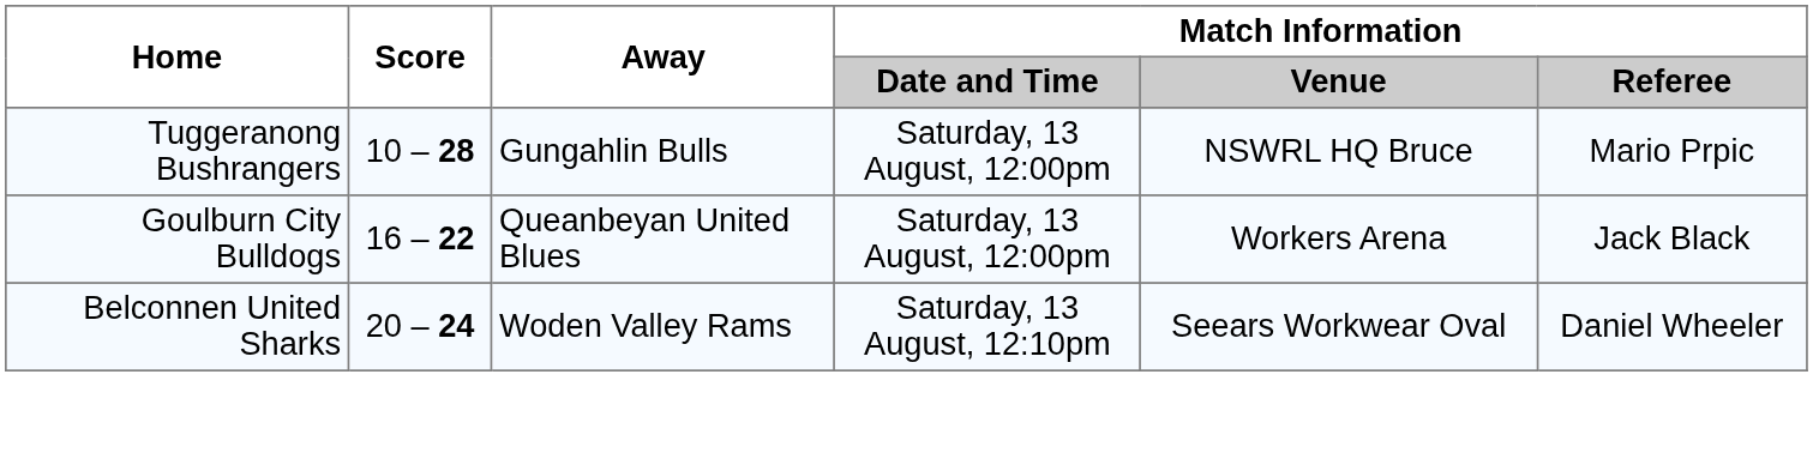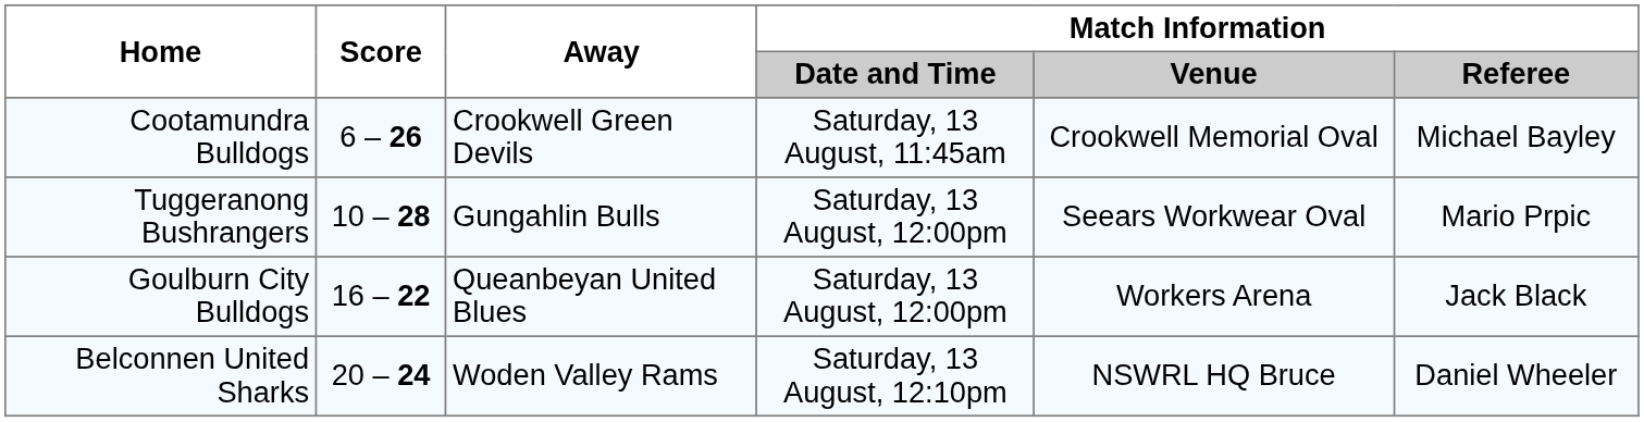 <table border="1" cellpadding="3" cellspacing="0" width="100%" style="border-collapse:collapse;  text-align:center;">
 <tr>
 <th rowspan="2" width="19%">Home</th>
 <th rowspan="2" width="8%">Score</th>
 <th rowspan="2" width="19%">Away</th>
 <th colspan="3">Match Information</th>
 </tr>
 <tr style="background:#CCCCCC">
 <th width="17%">Date and Time</th>
 <th width="22%">Venue</th>
 <th width="50%">Referee</th>
 </tr>
 <tr style="text-align:center; background:#f5faff;">
+<td align="right">Cootamundra Bulldogs </td>
+<td>6 – <strong>26</strong></td>
+<td align="left"> Crookwell Green Devils</td>
+<td>Saturday, 13 August, 11:45am</td>
+<td>Crookwell Memorial Oval</td>
+<td>Michael Bayley</td>
+</tr>
+<tr style="text-align:center; background:#f5faff;">
 <td align="right">Tuggeranong Bushrangers </td>
 <td>10 – <strong>28</strong></td>
 <td align="left"> Gungahlin Bulls</td>
 <td>Saturday, 13 August, 12:00pm</td>
-<td>NSWRL HQ Bruce</td>
+<td>Seears Workwear Oval</td>
 <td>Mario Prpic</td>
 </tr>
 <tr style="text-align:center; background:#f5faff;">
 <td align="right">Goulburn City Bulldogs </td>
 <td>16 – <strong>22</strong></td>
 <td align="left"> Queanbeyan United Blues</td>
 <td>Saturday, 13 August, 12:00pm</td>
 <td>Workers Arena</td>
 <td>Jack Black</td>
 </tr>
 <tr style="text-align:center; background:#f5faff;">
 <td align="right">Belconnen United Sharks </td>
 <td>20 – <strong>24</strong></td>
 <td align="left"> Woden Valley Rams</td>
 <td>Saturday, 13 August, 12:10pm</td>
-<td>Seears Workwear Oval</td>
+<td>NSWRL HQ Bruce</td>
 <td>Daniel Wheeler</td>
 </tr>
 </table>
